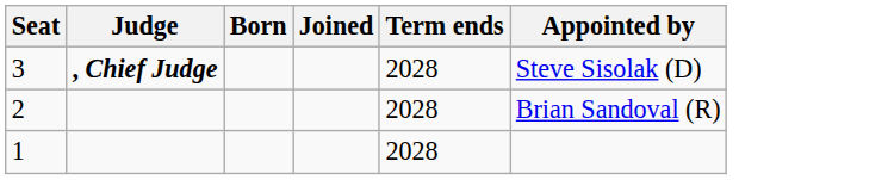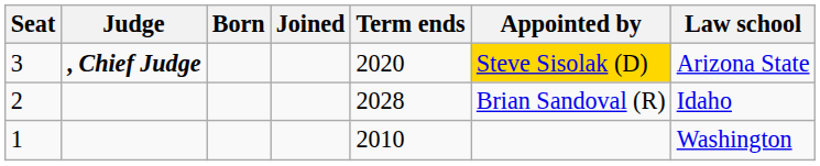 <table class="wikitable sortable">
 <tr>
 <th>Seat</th>
 <th>Judge</th>
 <th>Born</th>
 <th>Joined</th>
 <th>Term ends</th>
 <th>Appointed by</th>
+<th>Law school</th>
 </tr>
 <tr valign="center">
 <td>3</td>
 <td><strong>, <em>Chief Judge</em></strong></td>
 <td></td>
 <td></td>
-<td>2028</td>
-<td><a href='#'>Steve Sisolak</a> (D)</td>
+<td>2020</td>
+<td style="background: gold;"><a href='#'>Steve Sisolak</a> (D)</td>
+<td><a href='#'>Arizona State</a></td>
 </tr>
 <tr valign="center">
 <td>2</td>
 <td></td>
 <td></td>
 <td></td>
 <td>2028</td>
 <td><a href='#'>Brian Sandoval</a> (R)</td>
+<td><a href='#'>Idaho</a></td>
 </tr>
 <tr valign="center">
 <td>1</td>
 <td></td>
 <td></td>
 <td></td>
-<td>2028</td>
+<td>2010</td>
 <td></td>
+<td><a href='#'>Washington</a></td>
 </tr>
 </table>
